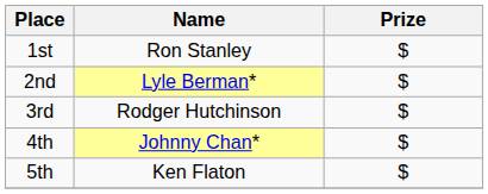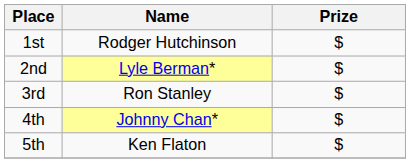 <table class="wikitable">
 <tr>
 <th width="50">Place</th>
 <th width="200">Name</th>
 <th width="125">Prize</th>
 </tr>
 <tr>
 <td align = "center">1st</td>
-<td align = "center">Ron Stanley</td>
+<td align = "center">Rodger Hutchinson</td>
 <td align = "center">$</td>
 </tr>
 <tr>
 <td align = "center">2nd</td>
 <td align = "center" bgcolor="#FFFF99"><a href='#'>Lyle Berman</a>*</td>
 <td align = "center">$</td>
 </tr>
 <tr>
 <td align = "center">3rd</td>
-<td align = "center">Rodger Hutchinson</td>
+<td align = "center">Ron Stanley</td>
 <td align = "center">$</td>
 </tr>
 <tr>
 <td align = "center">4th</td>
 <td align = "center" bgcolor="#FFFF99"><a href='#'>Johnny Chan</a>*</td>
 <td align = "center">$</td>
 </tr>
 <tr>
 <td align = "center">5th</td>
 <td align = "center">Ken Flaton</td>
 <td align = "center">$</td>
 </tr>
 <tr>
 </tr>
 </table>
